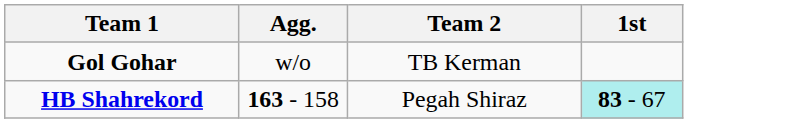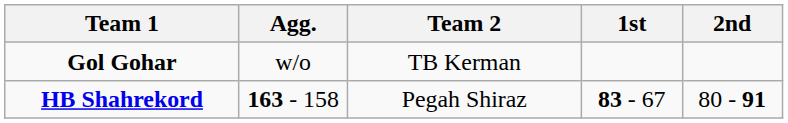 <table class="wikitable" style="text-align:center">
 <tr>
 <th width=150>Team 1</th>
 <th width=65>Agg.</th>
 <th width=150>Team 2</th>
 <th width=60>1st</th>
+<th width=60>2nd</th>
 </tr>
 <tr>
 <td><strong>Gol Gohar</strong></td>
 <td>w/o</td>
 <td>TB Kerman</td>
 <td></td>
+<td></td>
 </tr>
 <tr>
 <td><strong><a href='#'>HB Shahrekord</a></strong></td>
 <td><strong>163</strong> - 158</td>
 <td>Pegah Shiraz</td>
-<td style="background: paleturquoise;"><strong>83</strong> - 67</td>
+<td><strong>83</strong> - 67</td>
+<td>80 - <strong>91</strong></td>
 </tr>
 </table>
